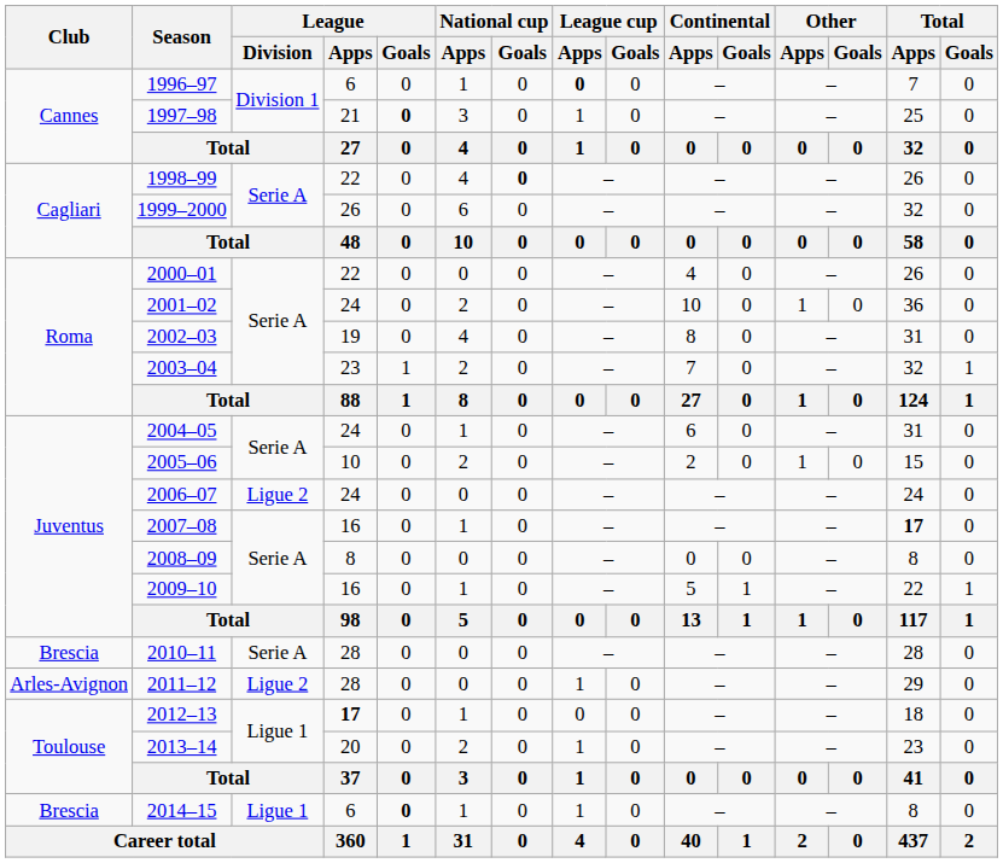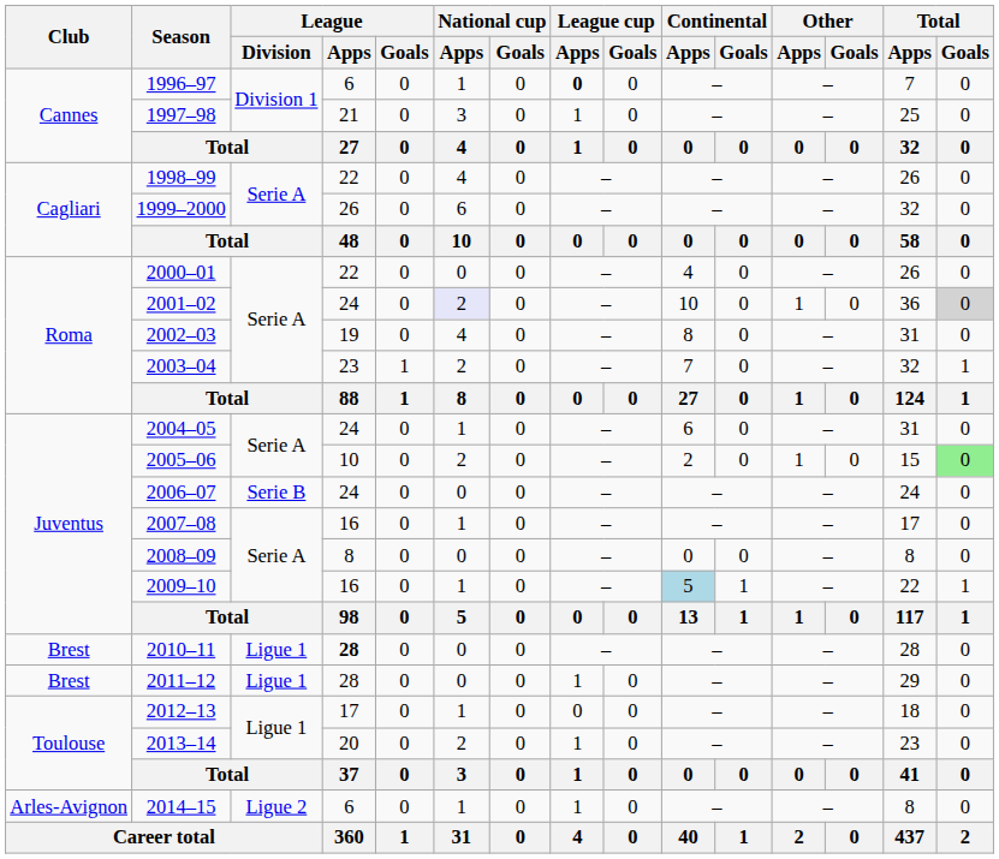 <table class="wikitable" style="text-align: center;">
 <tr>
 <th rowspan="2">Club</th>
 <th rowspan="2">Season</th>
 <th colspan="3">League</th>
 <th colspan="2">National cup</th>
 <th colspan="2">League cup</th>
 <th colspan="2">Continental</th>
 <th colspan="2">Other</th>
 <th colspan="2">Total</th>
 </tr>
 <tr>
 <th>Division</th>
 <th>Apps</th>
 <th>Goals</th>
 <th>Apps</th>
 <th>Goals</th>
 <th>Apps</th>
 <th>Goals</th>
 <th>Apps</th>
 <th>Goals</th>
 <th>Apps</th>
 <th>Goals</th>
 <th>Apps</th>
 <th>Goals</th>
 </tr>
 <tr>
 <td rowspan="3"><a href='#'>Cannes</a></td>
 <td><a href='#'>1996–97</a></td>
 <td rowspan="2"><a href='#'>Division 1</a></td>
 <td>6</td>
 <td>0</td>
 <td>1</td>
 <td>0</td>
 <td><strong>0</strong></td>
 <td>0</td>
 <td colspan="2">–</td>
 <td colspan="2">–</td>
 <td>7</td>
 <td>0</td>
 </tr>
 <tr>
 <td><a href='#'>1997–98</a></td>
 <td>21</td>
-<td><strong>0</strong></td>
+<td>0</td>
 <td>3</td>
 <td>0</td>
 <td>1</td>
 <td>0</td>
 <td colspan="2">–</td>
 <td colspan="2">–</td>
 <td>25</td>
 <td>0</td>
 </tr>
 <tr>
 <th colspan="2">Total</th>
 <th>27</th>
 <th>0</th>
 <th>4</th>
 <th>0</th>
 <th>1</th>
 <th>0</th>
 <th>0</th>
 <th>0</th>
 <th>0</th>
 <th>0</th>
 <th>32</th>
 <th>0</th>
 </tr>
 <tr>
 <td rowspan="3"><a href='#'>Cagliari</a></td>
 <td><a href='#'>1998–99</a></td>
 <td rowspan="2"><a href='#'>Serie A</a></td>
 <td>22</td>
 <td>0</td>
 <td>4</td>
-<td><strong>0</strong></td>
+<td>0</td>
 <td colspan="2">–</td>
 <td colspan="2">–</td>
 <td colspan="2">–</td>
 <td>26</td>
 <td>0</td>
 </tr>
 <tr>
 <td><a href='#'>1999–2000</a></td>
 <td>26</td>
 <td>0</td>
 <td>6</td>
 <td>0</td>
 <td colspan="2">–</td>
 <td colspan="2">–</td>
 <td colspan="2">–</td>
 <td>32</td>
 <td>0</td>
 </tr>
 <tr>
 <th colspan="2">Total</th>
 <th>48</th>
 <th>0</th>
 <th>10</th>
 <th>0</th>
 <th>0</th>
 <th>0</th>
 <th>0</th>
 <th>0</th>
 <th>0</th>
 <th>0</th>
 <th>58</th>
 <th>0</th>
 </tr>
 <tr>
 <td rowspan="5"><a href='#'>Roma</a></td>
 <td><a href='#'>2000–01</a></td>
 <td rowspan="4">Serie A</td>
 <td>22</td>
 <td>0</td>
 <td>0</td>
 <td>0</td>
 <td colspan="2">–</td>
 <td>4</td>
 <td>0</td>
 <td colspan="2">–</td>
 <td>26</td>
 <td>0</td>
 </tr>
 <tr>
 <td><a href='#'>2001–02</a></td>
 <td>24</td>
 <td>0</td>
-<td>2</td>
+<td style="background: lavender;">2</td>
 <td>0</td>
 <td colspan="2">–</td>
 <td>10</td>
 <td>0</td>
 <td>1</td>
 <td>0</td>
 <td>36</td>
-<td>0</td>
+<td style="background: lightgrey;">0</td>
 </tr>
 <tr>
 <td><a href='#'>2002–03</a></td>
 <td>19</td>
 <td>0</td>
 <td>4</td>
 <td>0</td>
 <td colspan="2">–</td>
 <td>8</td>
 <td>0</td>
 <td colspan="2">–</td>
 <td>31</td>
 <td>0</td>
 </tr>
 <tr>
 <td><a href='#'>2003–04</a></td>
 <td>23</td>
 <td>1</td>
 <td>2</td>
 <td>0</td>
 <td colspan="2">–</td>
 <td>7</td>
 <td>0</td>
 <td colspan="2">–</td>
 <td>32</td>
 <td>1</td>
 </tr>
 <tr>
 <th colspan="2">Total</th>
 <th>88</th>
 <th>1</th>
 <th>8</th>
 <th>0</th>
 <th>0</th>
 <th>0</th>
 <th>27</th>
 <th>0</th>
 <th>1</th>
 <th>0</th>
 <th>124</th>
 <th>1</th>
 </tr>
 <tr>
 <td rowspan="7"><a href='#'>Juventus</a></td>
 <td><a href='#'>2004–05</a></td>
 <td rowspan="2">Serie A</td>
 <td>24</td>
 <td>0</td>
 <td>1</td>
 <td>0</td>
 <td colspan="2">–</td>
 <td>6</td>
 <td>0</td>
 <td colspan="2">–</td>
 <td>31</td>
 <td>0</td>
 </tr>
 <tr>
 <td><a href='#'>2005–06</a></td>
 <td>10</td>
 <td>0</td>
 <td>2</td>
 <td>0</td>
 <td colspan="2">–</td>
 <td>2</td>
 <td>0</td>
 <td>1</td>
 <td>0</td>
 <td>15</td>
-<td>0</td>
+<td style="background: lightgreen;">0</td>
 </tr>
 <tr>
 <td><a href='#'>2006–07</a></td>
-<td><a href='#'>Ligue 2</a></td>
+<td><a href='#'>Serie B</a></td>
 <td>24</td>
 <td>0</td>
 <td>0</td>
 <td>0</td>
 <td colspan="2">–</td>
 <td colspan="2">–</td>
 <td colspan="2">–</td>
 <td>24</td>
 <td>0</td>
 </tr>
 <tr>
 <td><a href='#'>2007–08</a></td>
 <td rowspan="3">Serie A</td>
 <td>16</td>
 <td>0</td>
 <td>1</td>
 <td>0</td>
 <td colspan="2">–</td>
 <td colspan="2">–</td>
 <td colspan="2">–</td>
-<td><strong>17</strong></td>
+<td>17</td>
 <td>0</td>
 </tr>
 <tr>
 <td><a href='#'>2008–09</a></td>
 <td>8</td>
 <td>0</td>
 <td>0</td>
 <td>0</td>
 <td colspan="2">–</td>
 <td>0</td>
 <td>0</td>
 <td colspan="2">–</td>
 <td>8</td>
 <td>0</td>
 </tr>
 <tr>
 <td><a href='#'>2009–10</a></td>
 <td>16</td>
 <td>0</td>
 <td>1</td>
 <td>0</td>
 <td colspan="2">–</td>
-<td>5</td>
+<td style="background: lightblue;">5</td>
 <td>1</td>
 <td colspan="2">–</td>
 <td>22</td>
 <td>1</td>
 </tr>
 <tr>
 <th colspan="2">Total</th>
 <th>98</th>
 <th>0</th>
 <th>5</th>
 <th>0</th>
 <th>0</th>
 <th>0</th>
 <th>13</th>
 <th>1</th>
 <th>1</th>
 <th>0</th>
 <th>117</th>
 <th>1</th>
 </tr>
 <tr>
-<td><a href='#'>Brescia</a></td>
+<td><a href='#'>Brest</a></td>
 <td><a href='#'>2010–11</a></td>
-<td>Serie A</td>
-<td>28</td>
+<td><a href='#'>Ligue 1</a></td>
+<td><strong>28</strong></td>
 <td>0</td>
 <td>0</td>
 <td>0</td>
 <td colspan="2">–</td>
 <td colspan="2">–</td>
 <td colspan="2">–</td>
 <td>28</td>
 <td>0</td>
 </tr>
 <tr>
-<td><a href='#'>Arles-Avignon</a></td>
+<td><a href='#'>Brest</a></td>
 <td><a href='#'>2011–12</a></td>
-<td><a href='#'>Ligue 2</a></td>
+<td><a href='#'>Ligue 1</a></td>
 <td>28</td>
 <td>0</td>
 <td>0</td>
 <td>0</td>
 <td>1</td>
 <td>0</td>
 <td colspan="2">–</td>
 <td colspan="2">–</td>
 <td>29</td>
 <td>0</td>
 </tr>
 <tr>
 <td rowspan="3"><a href='#'>Toulouse</a></td>
 <td><a href='#'>2012–13</a></td>
 <td rowspan="2">Ligue 1</td>
-<td><strong>17</strong></td>
+<td>17</td>
 <td>0</td>
 <td>1</td>
 <td>0</td>
 <td>0</td>
 <td>0</td>
 <td colspan="2">–</td>
 <td colspan="2">–</td>
 <td>18</td>
 <td>0</td>
 </tr>
 <tr>
 <td><a href='#'>2013–14</a></td>
 <td>20</td>
 <td>0</td>
 <td>2</td>
 <td>0</td>
 <td>1</td>
 <td>0</td>
 <td colspan="2">–</td>
 <td colspan="2">–</td>
 <td>23</td>
 <td>0</td>
 </tr>
 <tr>
 <th colspan="2">Total</th>
 <th>37</th>
 <th>0</th>
 <th>3</th>
 <th>0</th>
 <th>1</th>
 <th>0</th>
 <th>0</th>
 <th>0</th>
 <th>0</th>
 <th>0</th>
 <th>41</th>
 <th>0</th>
 </tr>
 <tr>
-<td><a href='#'>Brescia</a></td>
+<td><a href='#'>Arles-Avignon</a></td>
 <td><a href='#'>2014–15</a></td>
-<td><a href='#'>Ligue 1</a></td>
+<td><a href='#'>Ligue 2</a></td>
 <td>6</td>
-<td><strong>0</strong></td>
+<td>0</td>
 <td>1</td>
 <td>0</td>
 <td>1</td>
 <td>0</td>
 <td colspan="2">–</td>
 <td colspan="2">–</td>
 <td>8</td>
 <td>0</td>
 </tr>
 <tr>
 <th colspan="3">Career total</th>
 <th>360</th>
 <th>1</th>
 <th>31</th>
 <th>0</th>
 <th>4</th>
 <th>0</th>
 <th>40</th>
 <th>1</th>
 <th>2</th>
 <th>0</th>
 <th>437</th>
 <th>2</th>
 </tr>
 </table>
